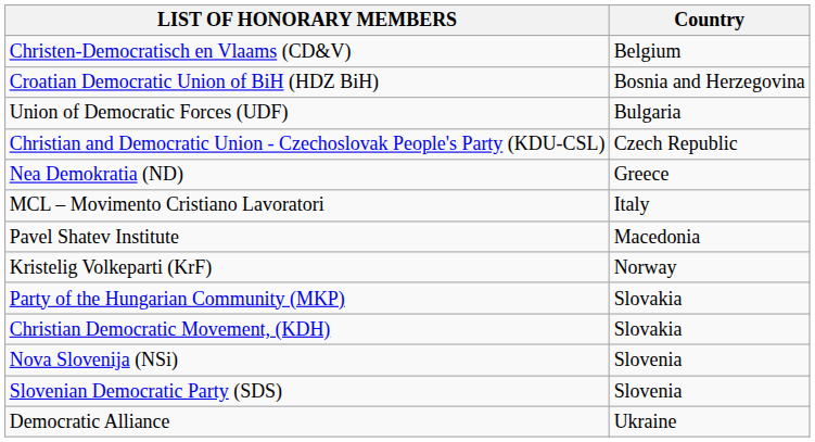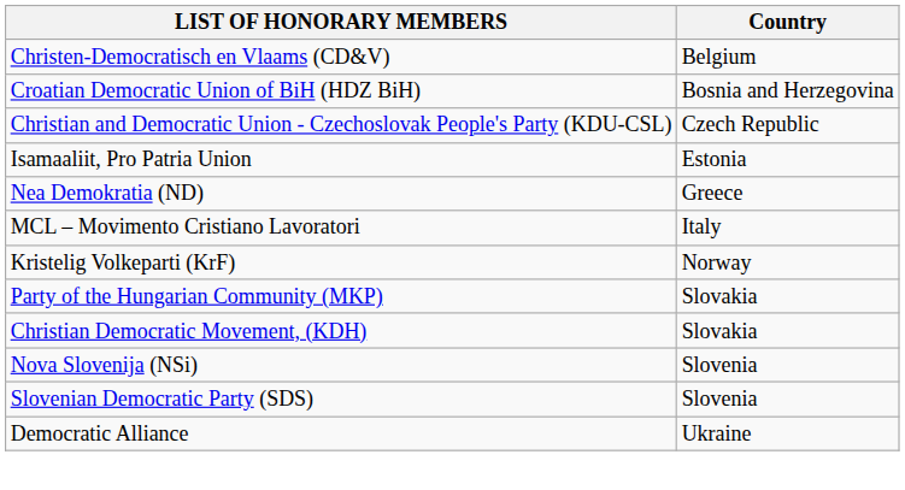 <table class="wikitable">
 <tr>
 <th><strong>LIST OF HONORARY MEMBERS</strong></th>
 <th>Country</th>
 </tr>
 <tr>
 <td><a href='#'>Christen-Democratisch en Vlaams</a> (CD&V)</td>
 <td>Belgium</td>
 </tr>
 <tr>
 <td><a href='#'>Croatian Democratic Union of BiH</a> (HDZ BiH)</td>
 <td>Bosnia and Herzegovina</td>
 </tr>
 <tr>
-<td>Union of Democratic Forces (UDF)</td>
-<td>Bulgaria</td>
+<td><a href='#'>Christian and Democratic Union - Czechoslovak People's Party</a> (KDU-CSL)</td>
+<td>Czech Republic</td>
 </tr>
 <tr>
-<td><a href='#'>Christian and Democratic Union - Czechoslovak People's Party</a> (KDU-CSL)</td>
-<td>Czech Republic</td>
+<td>Isamaaliit, Pro Patria Union</td>
+<td>Estonia</td>
 </tr>
 <tr>
 <td><a href='#'>Nea Demokratia</a> (ND)</td>
 <td>Greece</td>
 </tr>
 <tr>
 <td>MCL – Movimento Cristiano Lavoratori</td>
 <td>Italy</td>
-</tr>
-<tr>
-<td>Pavel Shatev Institute</td>
-<td>Macedonia</td>
 </tr>
 <tr>
 <td>Kristelig Volkeparti (KrF)</td>
 <td>Norway</td>
 </tr>
 <tr>
 <td><a href='#'>Party of the Hungarian Community (MKP)</a></td>
 <td>Slovakia</td>
 </tr>
 <tr>
 <td><a href='#'>Christian Democratic Movement, (KDH)</a></td>
 <td>Slovakia</td>
 </tr>
 <tr>
 <td><a href='#'>Nova Slovenija</a> (NSi)</td>
 <td>Slovenia</td>
 </tr>
 <tr>
 <td><a href='#'>Slovenian Democratic Party</a> (SDS)</td>
 <td>Slovenia</td>
 </tr>
 <tr>
 <td>Democratic Alliance</td>
 <td>Ukraine</td>
 </tr>
 </table>
